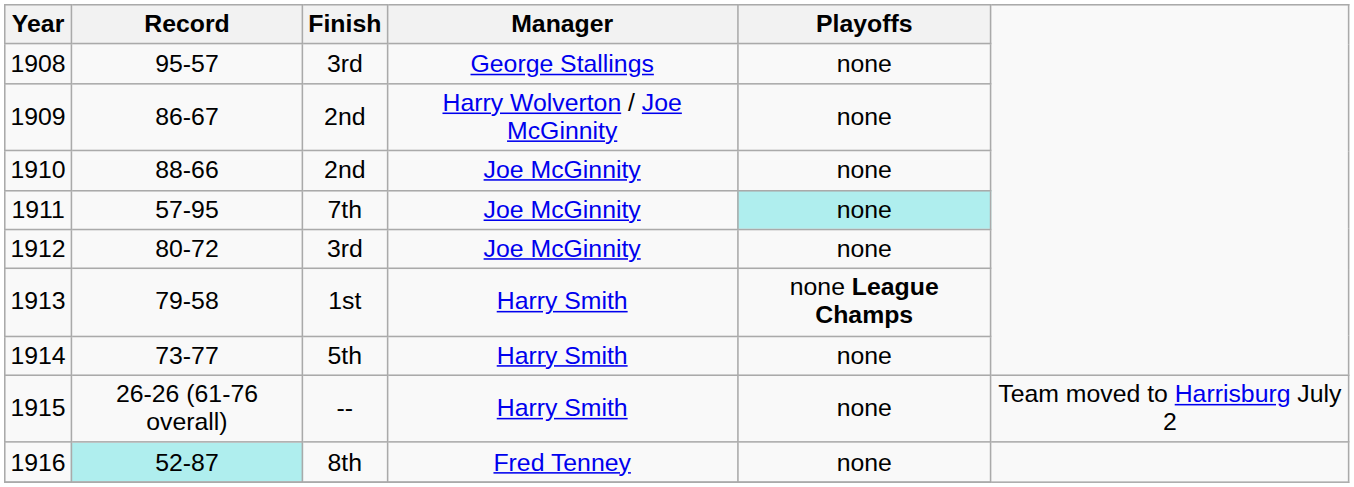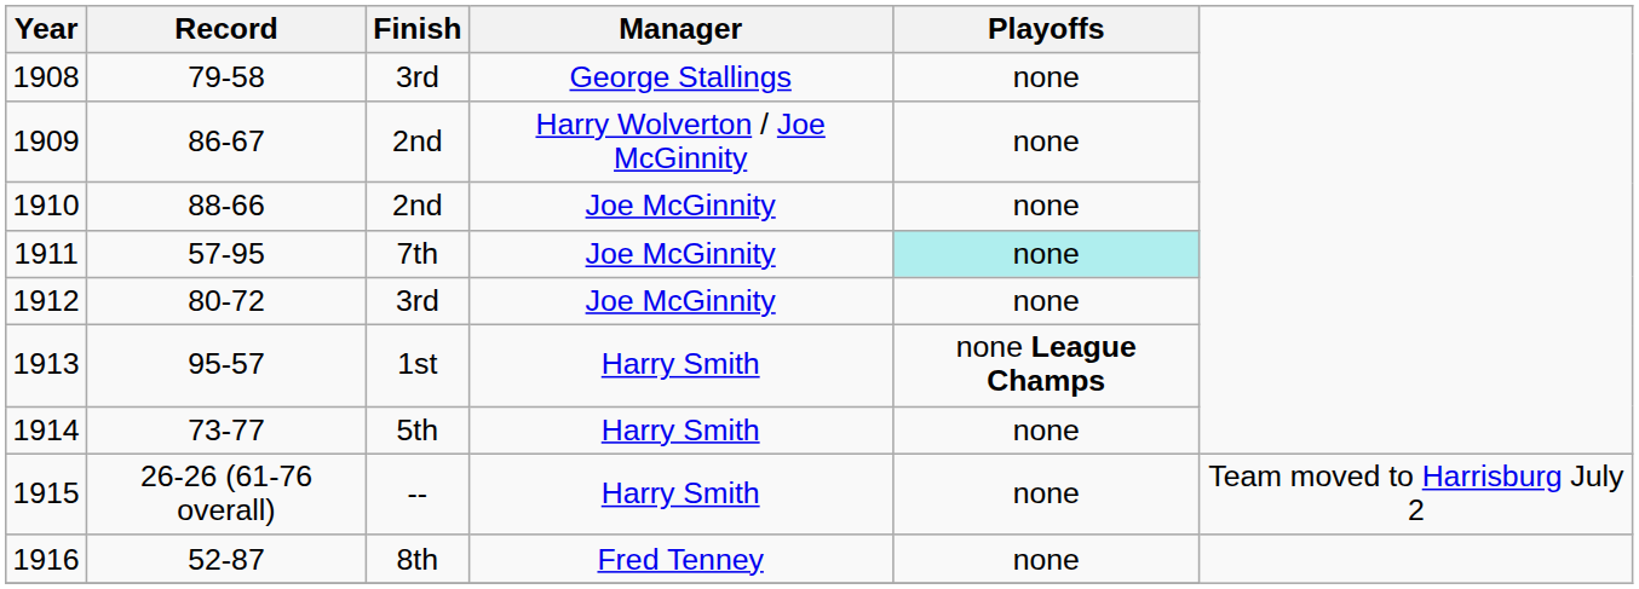 <table class="wikitable">
 <tr>
 <th>Year</th>
 <th>Record</th>
 <th>Finish</th>
 <th>Manager</th>
 <th>Playoffs</th>
 </tr>
 <tr align=center>
 <td>1908</td>
-<td>95-57</td>
+<td>79-58</td>
 <td>3rd</td>
 <td><a href='#'>George Stallings</a></td>
 <td>none</td>
 </tr>
 <tr align=center>
 <td>1909</td>
 <td>86-67</td>
 <td>2nd</td>
 <td><a href='#'>Harry Wolverton</a> / <a href='#'>Joe McGinnity</a></td>
 <td>none</td>
 </tr>
 <tr align=center>
 <td>1910</td>
 <td>88-66</td>
 <td>2nd</td>
 <td><a href='#'>Joe McGinnity</a></td>
 <td>none</td>
 </tr>
 <tr align=center>
 <td>1911</td>
 <td>57-95</td>
 <td>7th</td>
 <td><a href='#'>Joe McGinnity</a></td>
 <td style="background: paleturquoise;">none</td>
 </tr>
 <tr align=center>
 <td>1912</td>
 <td>80-72</td>
 <td>3rd</td>
 <td><a href='#'>Joe McGinnity</a></td>
 <td>none</td>
 </tr>
 <tr align=center>
 <td>1913</td>
-<td>79-58</td>
+<td>95-57</td>
 <td>1st</td>
 <td><a href='#'>Harry Smith</a></td>
 <td>none   <strong>League Champs</strong></td>
 </tr>
 <tr align=center>
 <td>1914</td>
 <td>73-77</td>
 <td>5th</td>
 <td><a href='#'>Harry Smith</a></td>
 <td>none</td>
 </tr>
 <tr align=center>
 <td>1915</td>
 <td>26-26 (61-76 overall)</td>
 <td>--</td>
 <td><a href='#'>Harry Smith</a></td>
 <td>none</td>
 <td>Team moved to <a href='#'>Harrisburg</a> July 2</td>
 </tr>
 <tr align=center>
 <td>1916</td>
-<td style="background: paleturquoise;">52-87</td>
+<td>52-87</td>
 <td>8th</td>
 <td><a href='#'>Fred Tenney</a></td>
 <td>none</td>
 </tr>
 <tr align=center>
 </tr>
 </table>
